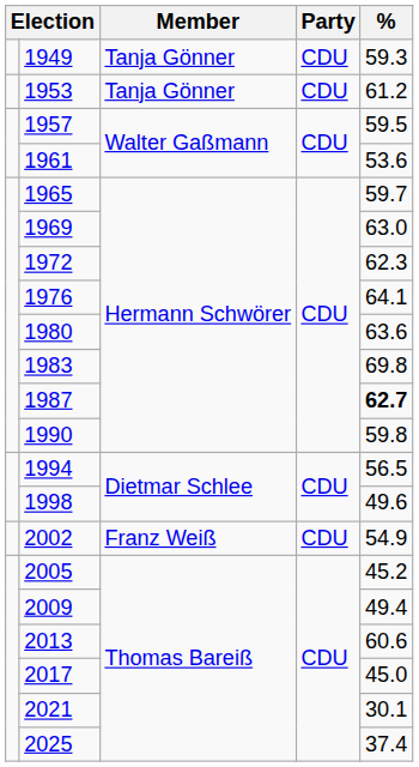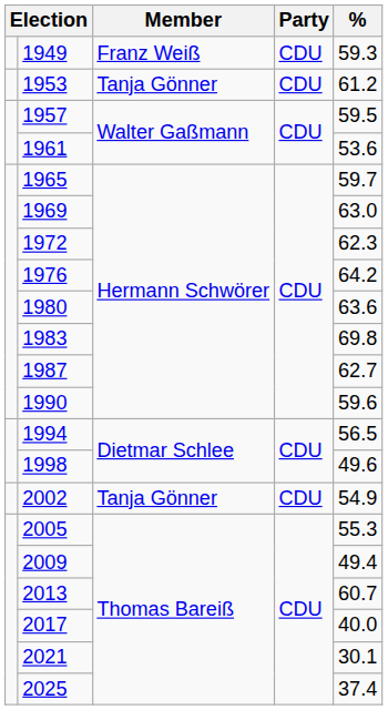 <table class=wikitable>
 <tr>
 <th colspan=2>Election</th>
 <th>Member</th>
 <th>Party</th>
 <th>%</th>
 </tr>
 <tr>
 <td bgcolor=></td>
 <td><a href='#'>1949</a></td>
-<td><a href='#'>Tanja Gönner</a></td>
+<td><a href='#'>Franz Weiß</a></td>
 <td><a href='#'>CDU</a></td>
 <td align=right>59.3</td>
 </tr>
 <tr>
 <td bgcolor=></td>
 <td><a href='#'>1953</a></td>
 <td><a href='#'>Tanja Gönner</a></td>
 <td><a href='#'>CDU</a></td>
 <td align=right>61.2</td>
 </tr>
 <tr>
 <td rowspan=2 bgcolor=></td>
 <td><a href='#'>1957</a></td>
 <td rowspan=2><a href='#'>Walter Gaßmann</a></td>
 <td rowspan=2><a href='#'>CDU</a></td>
 <td align=right>59.5</td>
 </tr>
 <tr>
 <td><a href='#'>1961</a></td>
 <td align=right>53.6</td>
 </tr>
 <tr>
 <td rowspan=8 bgcolor=></td>
 <td><a href='#'>1965</a></td>
 <td rowspan=8><a href='#'>Hermann Schwörer</a></td>
 <td rowspan=8><a href='#'>CDU</a></td>
 <td align=right>59.7</td>
 </tr>
 <tr>
 <td><a href='#'>1969</a></td>
 <td align=right>63.0</td>
 </tr>
 <tr>
 <td><a href='#'>1972</a></td>
 <td align=right>62.3</td>
 </tr>
 <tr>
 <td><a href='#'>1976</a></td>
-<td align=right>64.1</td>
+<td align=right>64.2</td>
 </tr>
 <tr>
 <td><a href='#'>1980</a></td>
 <td align=right>63.6</td>
 </tr>
 <tr>
 <td><a href='#'>1983</a></td>
 <td align=right>69.8</td>
 </tr>
 <tr>
 <td><a href='#'>1987</a></td>
-<td align=right><strong>62.7</strong></td>
+<td align=right>62.7</td>
 </tr>
 <tr>
 <td><a href='#'>1990</a></td>
-<td align=right>59.8</td>
+<td align=right>59.6</td>
 </tr>
 <tr>
 <td rowspan=2 bgcolor=></td>
 <td><a href='#'>1994</a></td>
 <td rowspan=2><a href='#'>Dietmar Schlee</a></td>
 <td rowspan=2><a href='#'>CDU</a></td>
 <td align=right>56.5</td>
 </tr>
 <tr>
 <td><a href='#'>1998</a></td>
 <td align=right>49.6</td>
 </tr>
 <tr>
 <td bgcolor=></td>
 <td><a href='#'>2002</a></td>
-<td><a href='#'>Franz Weiß</a></td>
+<td><a href='#'>Tanja Gönner</a></td>
 <td><a href='#'>CDU</a></td>
 <td align=right>54.9</td>
 </tr>
 <tr>
 <td rowspan=6 bgcolor=></td>
 <td><a href='#'>2005</a></td>
 <td rowspan=6><a href='#'>Thomas Bareiß</a></td>
 <td rowspan=6><a href='#'>CDU</a></td>
-<td align=right>45.2</td>
+<td align=right>55.3</td>
 </tr>
 <tr>
 <td><a href='#'>2009</a></td>
 <td align=right>49.4</td>
 </tr>
 <tr>
 <td><a href='#'>2013</a></td>
-<td align=right>60.6</td>
+<td align=right>60.7</td>
 </tr>
 <tr>
 <td><a href='#'>2017</a></td>
-<td align=right>45.0</td>
+<td align=right>40.0</td>
 </tr>
 <tr>
 <td><a href='#'>2021</a></td>
 <td align=right>30.1</td>
 </tr>
 <tr>
 <td><a href='#'>2025</a></td>
 <td align=right>37.4</td>
 </tr>
 </table>
